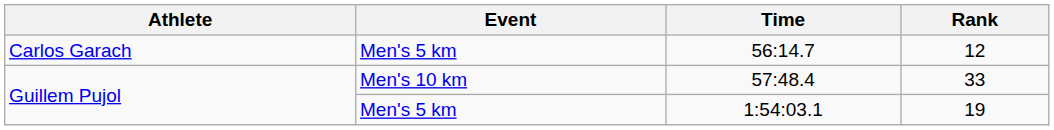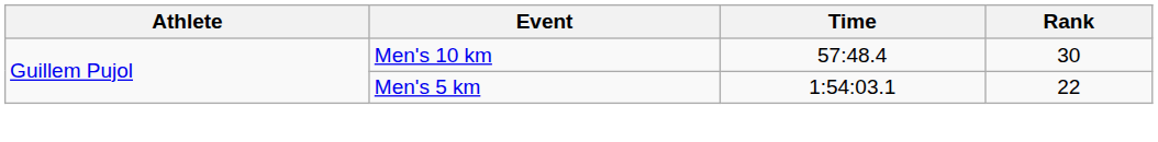 <table class="wikitable" style="text-align:center; font-size:90%; width:50%;">
 <tr>
 <th>Athlete</th>
 <th>Event</th>
 <th>Time</th>
 <th>Rank</th>
 </tr>
 <tr>
-<td align=left><a href='#'>Carlos Garach</a></td>
-<td align=left><a href='#'>Men's 5 km</a></td>
-<td>56:14.7</td>
-<td>12</td>
-</tr>
-<tr>
 <td align=left rowspan=2><a href='#'>Guillem Pujol</a></td>
 <td align=left><a href='#'>Men's 10 km</a></td>
 <td>57:48.4</td>
-<td>33</td>
+<td>30</td>
 </tr>
 <tr>
 <td align=left><a href='#'>Men's 5 km</a></td>
 <td>1:54:03.1</td>
-<td>19</td>
+<td>22</td>
 </tr>
 </table>
